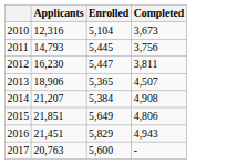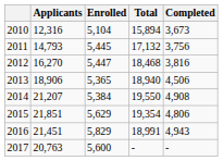 <table class="wikitable">
 <tr>
 <th></th>
 <th>Applicants</th>
 <th>Enrolled</th>
+<th>Total</th>
 <th>Completed</th>
 </tr>
 <tr>
 <td>2010</td>
 <td>12,316</td>
 <td>5,104</td>
+<td>15,894</td>
 <td>3,673</td>
 </tr>
 <tr>
 <td>2011</td>
 <td>14,793</td>
 <td>5,445</td>
+<td>17,132</td>
 <td>3,756</td>
 </tr>
 <tr>
 <td>2012</td>
-<td>16,230</td>
+<td>16,270</td>
 <td>5,447</td>
-<td>3,811</td>
+<td>18,468</td>
+<td>3,816</td>
 </tr>
 <tr>
 <td>2013</td>
 <td>18,906</td>
 <td>5,365</td>
-<td>4,507</td>
+<td>18,940</td>
+<td>4,506</td>
 </tr>
 <tr>
 <td>2014</td>
 <td>21,207</td>
 <td>5,384</td>
+<td>19,550</td>
 <td>4,908</td>
 </tr>
 <tr>
 <td>2015</td>
 <td>21,851</td>
-<td>5,649</td>
+<td>5,629</td>
+<td>19,354</td>
 <td>4,806</td>
 </tr>
 <tr>
 <td>2016</td>
 <td>21,451</td>
 <td>5,829</td>
+<td>18,991</td>
 <td>4,943</td>
 </tr>
 <tr>
 <td>2017</td>
 <td>20,763</td>
 <td>5,600</td>
 <td>-</td>
+<td>-</td>
 </tr>
 </table>
